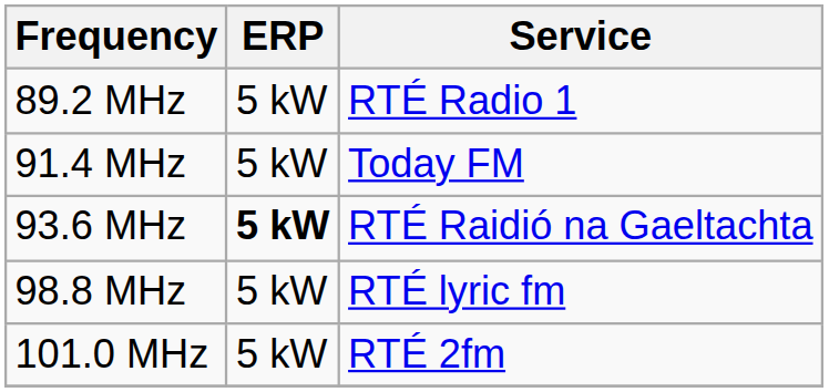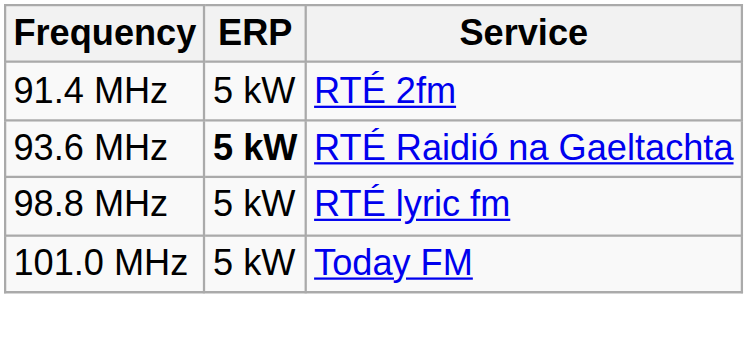 <table class="wikitable sortable">
 <tr>
 <th>Frequency</th>
 <th>ERP</th>
 <th>Service</th>
 </tr>
 <tr>
-<td>89.2 MHz</td>
-<td>5 kW</td>
-<td><a href='#'>RTÉ Radio 1</a></td>
-</tr>
-<tr>
 <td>91.4 MHz</td>
 <td>5 kW</td>
-<td><a href='#'>Today FM</a></td>
+<td><a href='#'>RTÉ 2fm</a></td>
 </tr>
 <tr>
 <td>93.6 MHz</td>
 <td><strong>5 kW</strong></td>
 <td><a href='#'>RTÉ Raidió na Gaeltachta</a></td>
 </tr>
 <tr>
 <td>98.8 MHz</td>
 <td>5 kW</td>
 <td><a href='#'>RTÉ lyric fm</a></td>
 </tr>
 <tr>
 <td>101.0 MHz</td>
 <td>5 kW</td>
-<td><a href='#'>RTÉ 2fm</a></td>
+<td><a href='#'>Today FM</a></td>
 </tr>
 <tr>
 </tr>
 </table>
